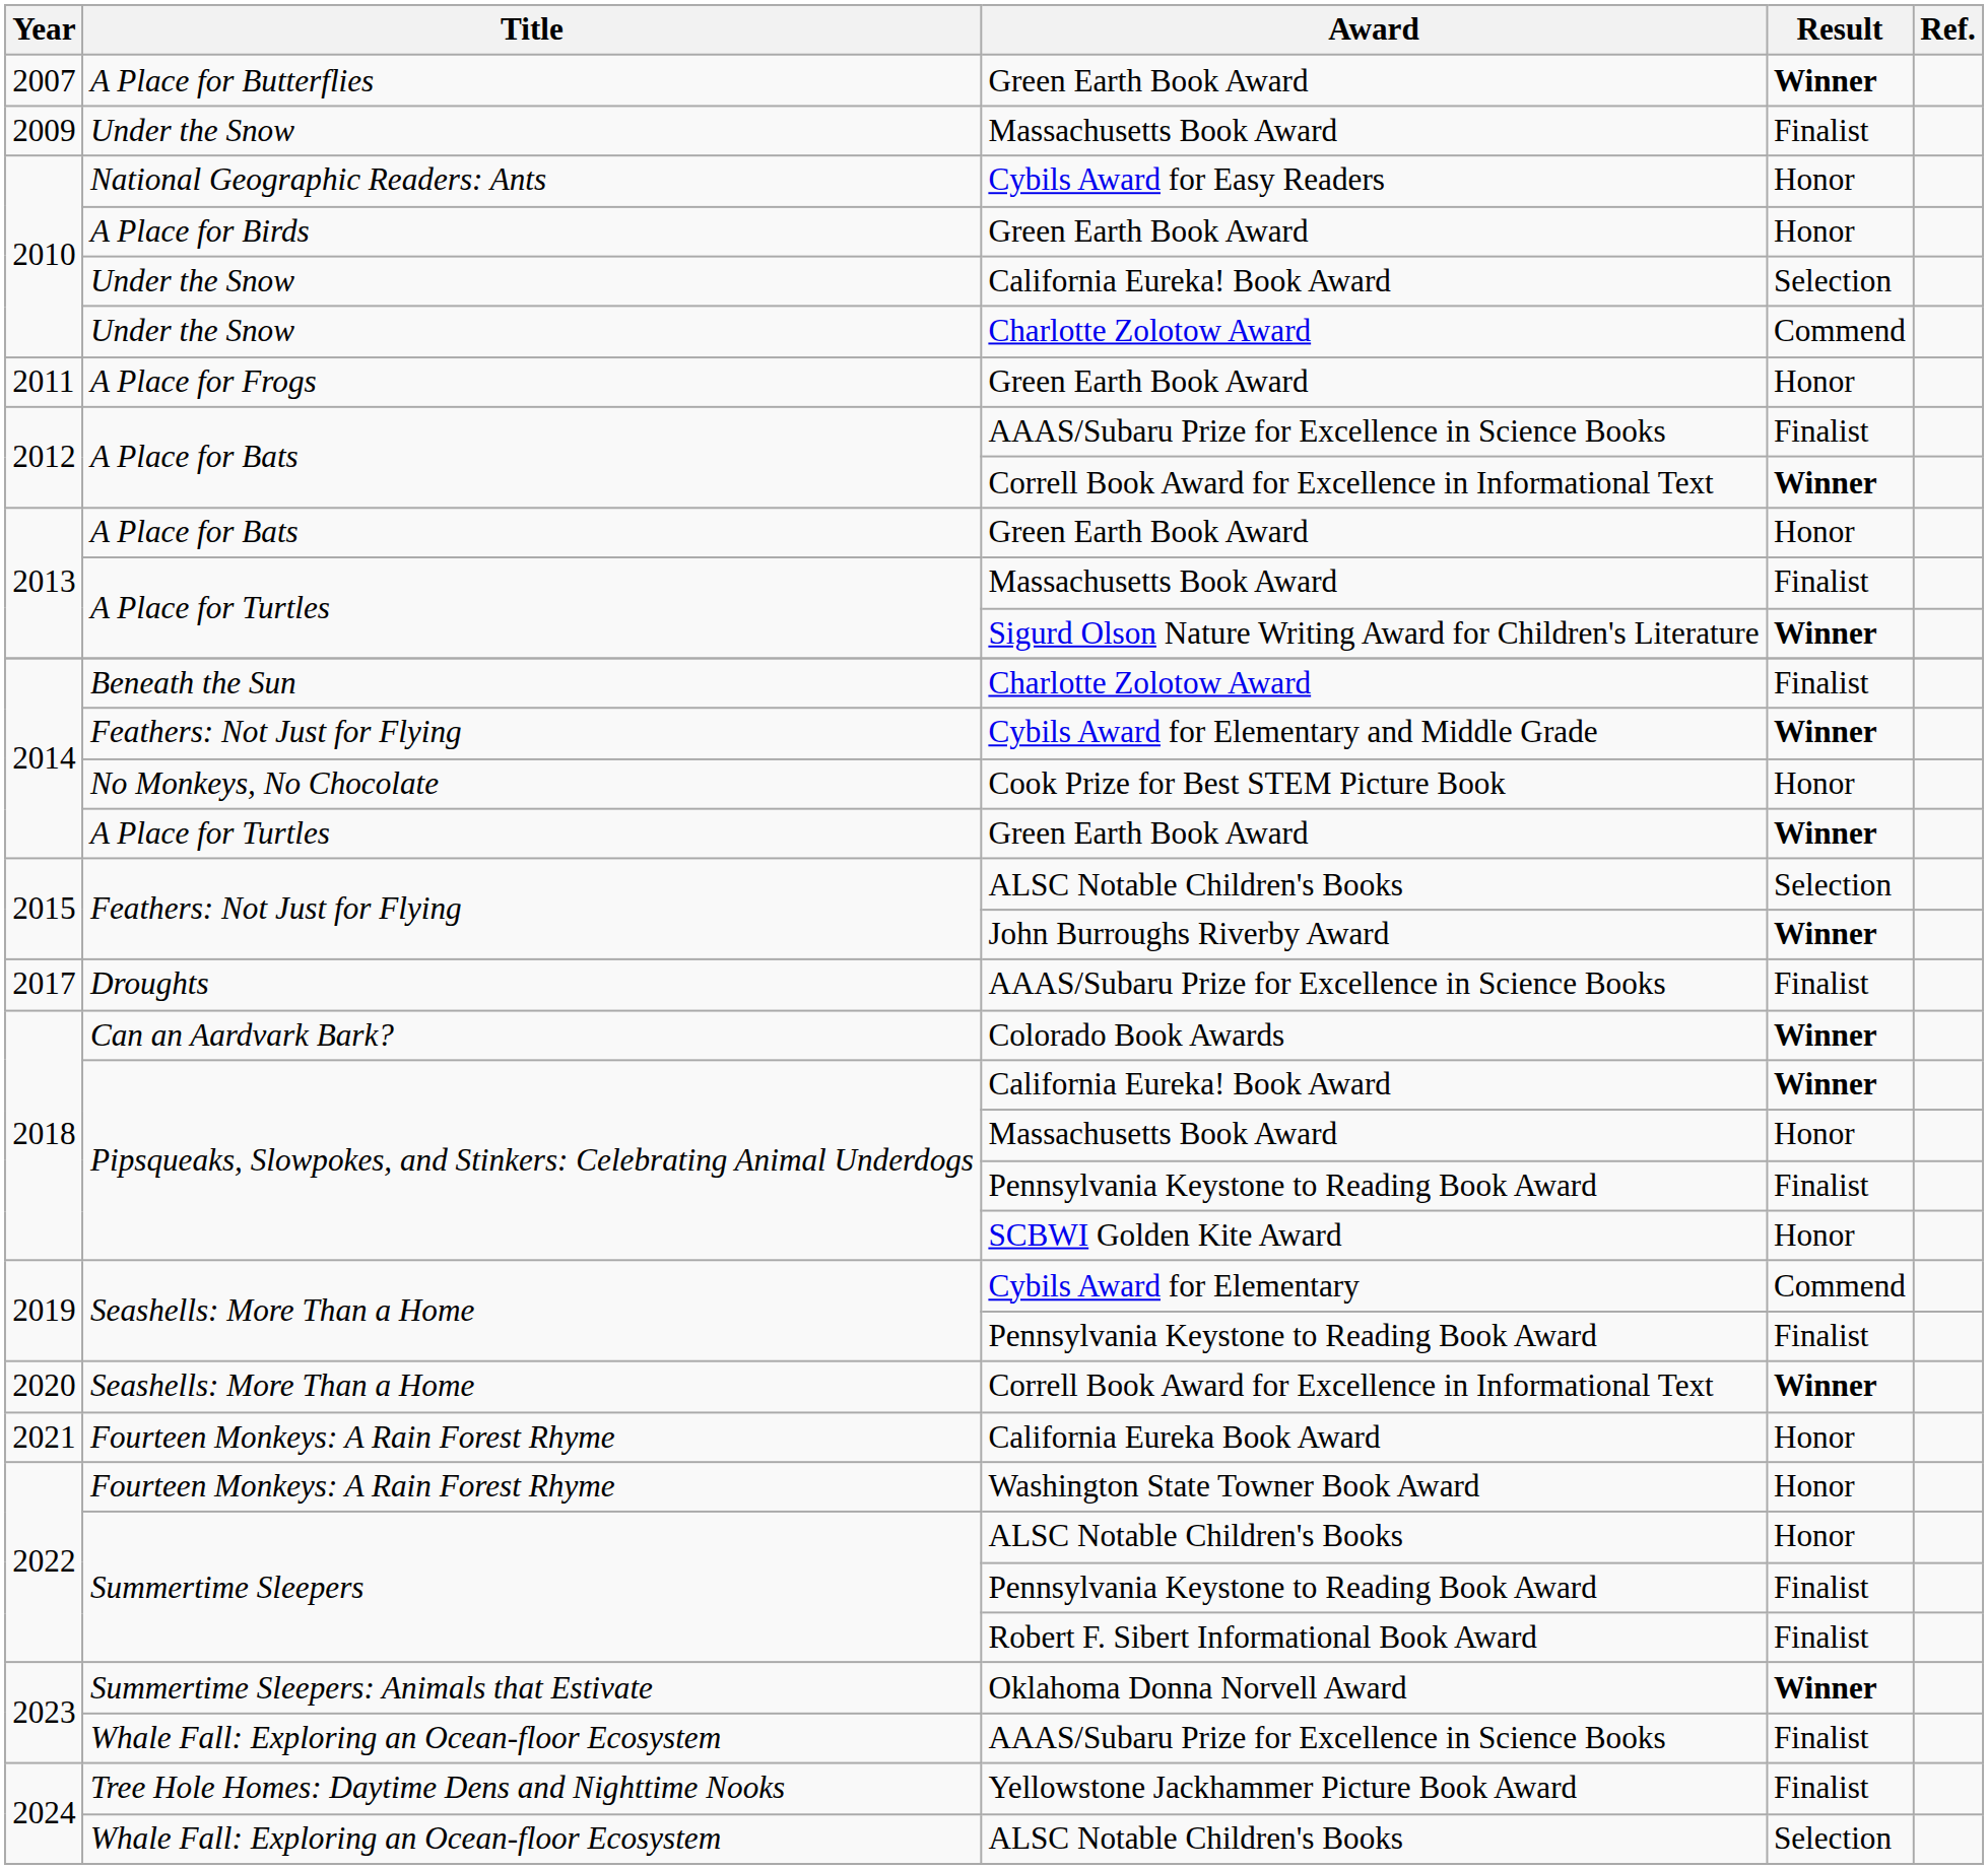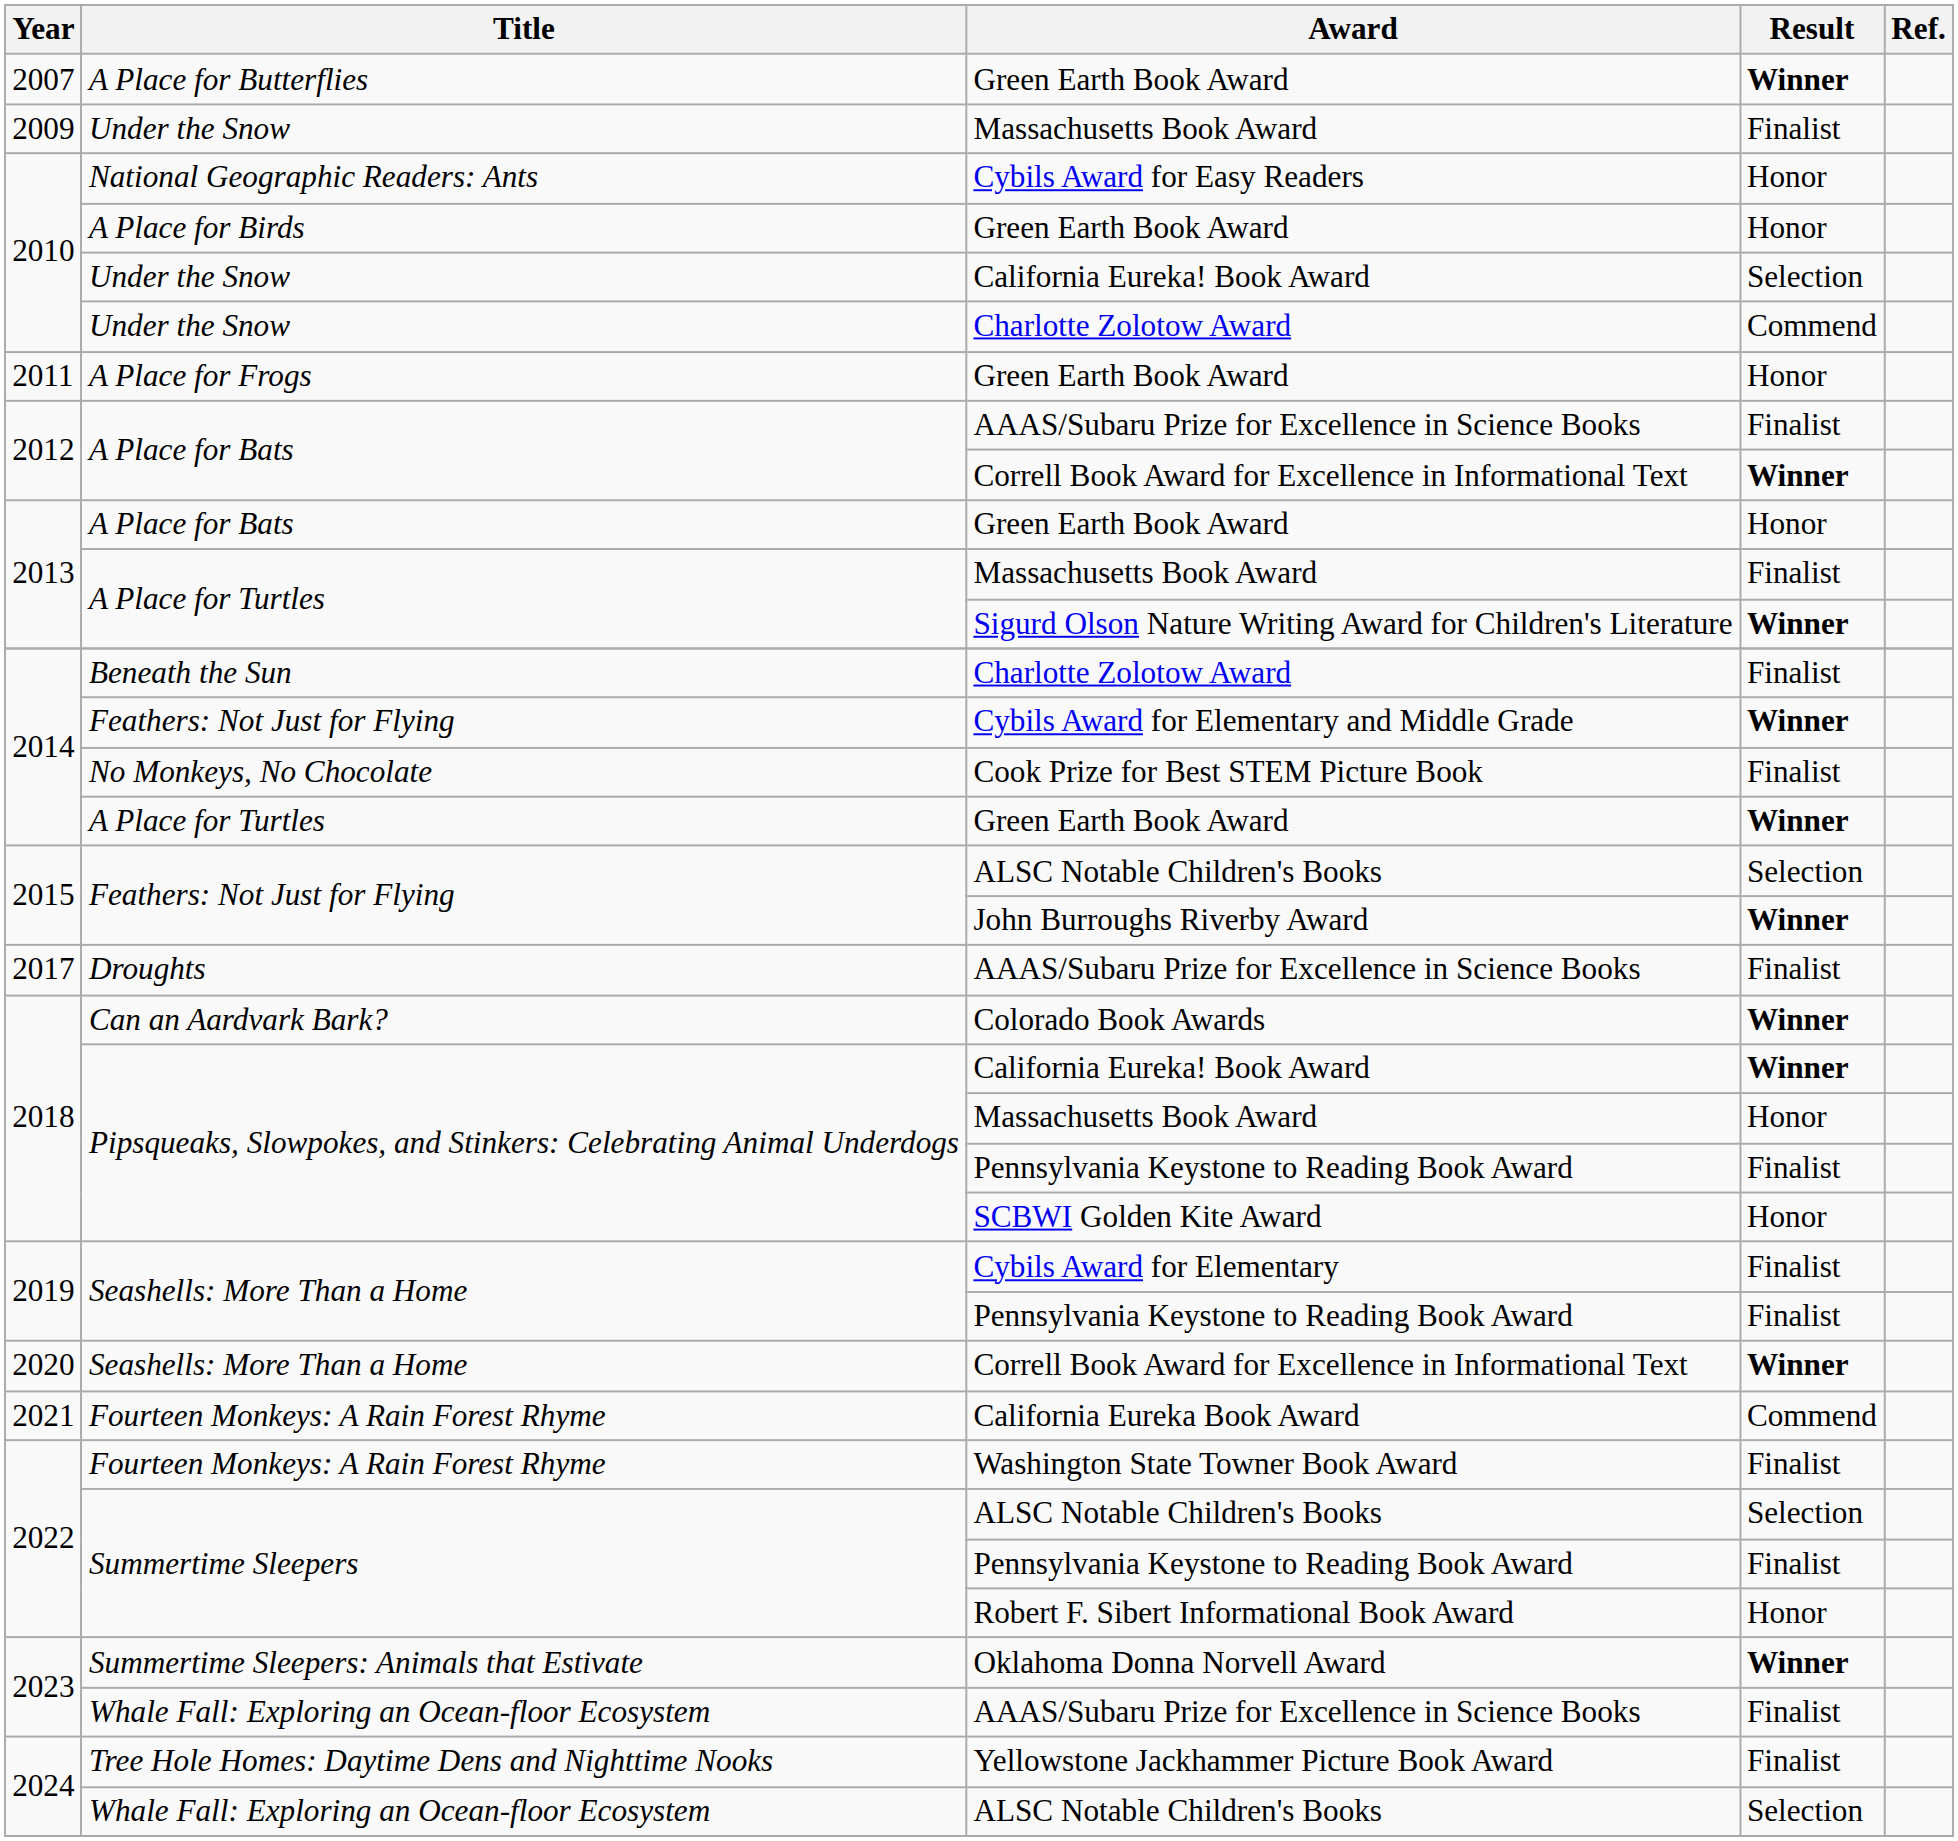 <table class="wikitable sortable mw-collapsible">
 <tr>
 <th>Year</th>
 <th>Title</th>
 <th>Award</th>
 <th>Result</th>
 <th>Ref.</th>
 </tr>
 <tr>
 <td>2007</td>
 <td><em>A Place for Butterflies</em></td>
 <td>Green Earth Book Award</td>
 <td><strong>Winner</strong></td>
 <td></td>
 </tr>
 <tr>
 <td>2009</td>
 <td><em>Under the Snow</em></td>
 <td>Massachusetts Book Award</td>
 <td>Finalist</td>
 <td></td>
 </tr>
 <tr>
 <td rowspan="4">2010</td>
 <td><em>National Geographic Readers: Ants</em></td>
 <td><a href='#'>Cybils Award</a> for Easy Readers</td>
 <td>Honor</td>
 <td></td>
 </tr>
 <tr>
 <td><em>A Place for Birds</em></td>
 <td>Green Earth Book Award</td>
 <td>Honor</td>
 <td></td>
 </tr>
 <tr>
 <td><em>Under the Snow</em></td>
 <td>California Eureka! Book Award</td>
 <td>Selection</td>
 <td></td>
 </tr>
 <tr>
 <td><em>Under the Snow</em></td>
 <td><a href='#'>Charlotte Zolotow Award</a></td>
 <td>Commend</td>
 <td></td>
 </tr>
 <tr>
 <td>2011</td>
 <td><em>A Place for Frogs</em></td>
 <td>Green Earth Book Award</td>
 <td>Honor</td>
 <td></td>
 </tr>
 <tr>
 <td rowspan="2">2012</td>
 <td rowspan="2"><em>A Place for Bats</em></td>
 <td>AAAS/Subaru Prize for Excellence in Science Books</td>
 <td>Finalist</td>
 <td></td>
 </tr>
 <tr>
 <td>Correll Book Award for Excellence in Informational Text</td>
 <td><strong>Winner</strong></td>
 <td></td>
 </tr>
 <tr>
 <td rowspan="3">2013</td>
 <td><em>A Place for Bats</em></td>
 <td>Green Earth Book Award</td>
 <td>Honor</td>
 <td></td>
 </tr>
 <tr>
 <td rowspan="2"><em>A Place for Turtles</em></td>
 <td>Massachusetts Book Award</td>
 <td>Finalist</td>
 <td></td>
 </tr>
 <tr>
 <td><a href='#'>Sigurd Olson</a> Nature Writing Award for Children's Literature</td>
 <td><strong>Winner</strong></td>
 <td></td>
 </tr>
 <tr>
 </tr>
 <tr>
 <td rowspan="4">2014</td>
 <td><em>Beneath the Sun</em></td>
 <td><a href='#'>Charlotte Zolotow Award</a></td>
 <td>Finalist</td>
 <td></td>
 </tr>
 <tr>
 <td><em>Feathers: Not Just for Flying</em></td>
 <td><a href='#'>Cybils Award</a> for Elementary and Middle Grade</td>
 <td><strong>Winner</strong></td>
 <td></td>
 </tr>
 <tr>
 <td><em>No Monkeys, No Chocolate</em></td>
 <td>Cook Prize for Best STEM Picture Book</td>
-<td>Honor</td>
+<td>Finalist</td>
 <td></td>
 </tr>
 <tr>
 <td><em>A Place for Turtles</em></td>
 <td>Green Earth Book Award</td>
 <td><strong>Winner</strong></td>
 <td></td>
 </tr>
 <tr>
 <td rowspan="2">2015</td>
 <td rowspan="2"><em>Feathers: Not Just for Flying</em></td>
 <td Association for Library Service to Children>ALSC Notable Children's Books</td>
 <td>Selection</td>
 <td></td>
 </tr>
 <tr>
 <td>John Burroughs Riverby Award</td>
 <td><strong>Winner</strong></td>
 <td></td>
 </tr>
 <tr>
 <td>2017</td>
 <td><em>Droughts</em></td>
 <td>AAAS/Subaru Prize for Excellence in Science Books</td>
 <td>Finalist</td>
 <td></td>
 </tr>
 <tr>
 <td rowspan="5">2018</td>
 <td><em>Can an Aardvark Bark?</em></td>
 <td>Colorado Book Awards</td>
 <td><strong>Winner</strong></td>
 <td></td>
 </tr>
 <tr>
 <td rowspan="4"><em>Pipsqueaks, Slowpokes, and Stinkers: Celebrating Animal Underdogs</em></td>
 <td>California Eureka! Book Award</td>
 <td><strong>Winner</strong></td>
 <td></td>
 </tr>
 <tr>
 <td>Massachusetts Book Award</td>
 <td>Honor</td>
 <td></td>
 </tr>
 <tr>
 <td>Pennsylvania Keystone to Reading Book Award</td>
 <td>Finalist</td>
 <td></td>
 </tr>
 <tr>
 <td><a href='#'>SCBWI</a> Golden Kite Award</td>
 <td>Honor</td>
 <td></td>
 </tr>
 <tr>
 <td rowspan="2">2019</td>
 <td rowspan="2"><em>Seashells: More Than a Home</em></td>
 <td><a href='#'>Cybils Award</a> for Elementary</td>
-<td>Commend</td>
+<td>Finalist</td>
 <td></td>
 </tr>
 <tr>
 <td>Pennsylvania Keystone to Reading Book Award</td>
 <td>Finalist</td>
 <td></td>
 </tr>
 <tr>
 <td>2020</td>
 <td><em>Seashells: More Than a Home</em></td>
 <td>Correll Book Award for Excellence in Informational Text</td>
 <td><strong>Winner</strong></td>
 <td></td>
 </tr>
 <tr>
 <td>2021</td>
 <td><em>Fourteen Monkeys: A Rain Forest Rhyme</em></td>
 <td>California Eureka Book Award</td>
-<td>Honor</td>
+<td>Commend</td>
 <td></td>
 </tr>
 <tr>
 <td rowspan="4">2022</td>
 <td><em>Fourteen Monkeys: A Rain Forest Rhyme</em></td>
 <td>Washington State Towner Book Award</td>
-<td>Honor</td>
+<td>Finalist</td>
 <td></td>
 </tr>
 <tr>
 <td rowspan="3"><em>Summertime Sleepers</em></td>
 <td Association for Library Service to Children>ALSC Notable Children's Books</td>
-<td>Honor</td>
+<td>Selection</td>
 <td></td>
 </tr>
 <tr>
 <td>Pennsylvania Keystone to Reading Book Award</td>
 <td>Finalist</td>
 <td></td>
 </tr>
 <tr>
 <td>Robert F. Sibert Informational Book Award</td>
-<td>Finalist</td>
+<td>Honor</td>
 <td></td>
 </tr>
 <tr>
 <td rowspan="2">2023</td>
 <td><em>Summertime Sleepers: Animals that Estivate</em></td>
 <td>Oklahoma Donna Norvell Award</td>
 <td><strong>Winner</strong></td>
 <td></td>
 </tr>
 <tr>
 <td><em>Whale Fall: Exploring an Ocean-floor Ecosystem</em></td>
 <td>AAAS/Subaru Prize for Excellence in Science Books</td>
 <td>Finalist</td>
 <td></td>
 </tr>
 <tr>
 <td rowspan="2">2024</td>
 <td><em>Tree Hole Homes: Daytime Dens and Nighttime Nooks</em></td>
 <td>Yellowstone Jackhammer Picture Book Award</td>
 <td>Finalist</td>
 <td></td>
 </tr>
 <tr>
 <td><em>Whale Fall: Exploring an Ocean-floor Ecosystem</em></td>
 <td>ALSC Notable Children's Books</td>
 <td>Selection</td>
 <td></td>
 </tr>
 <tr>
 </tr>
 </table>
